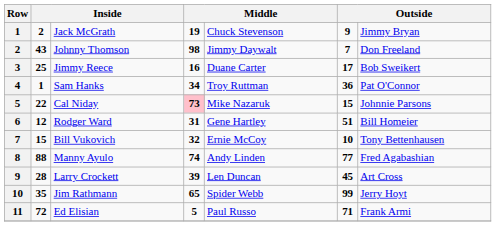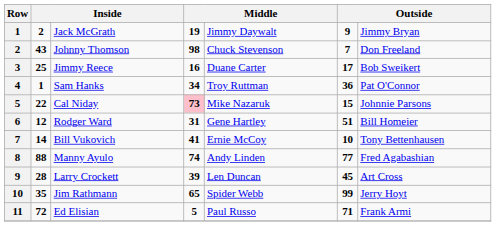 <table class="wikitable" style="font-size: 90%;">
 <tr>
 <th>Row</th>
 <th colspan=2 width="195">Inside</th>
 <th colspan=2 width="195">Middle</th>
 <th colspan=2 width="195">Outside</th>
 </tr>
 <tr>
 <th>1</th>
 <td align="center" width="20"><strong>2</strong></td>
 <td> <a href='#'>Jack McGrath</a></td>
 <td align="center" width="20"><strong>19</strong></td>
-<td> <a href='#'>Chuck Stevenson</a></td>
+<td> <a href='#'>Jimmy Daywalt</a></td>
 <td align="center" width="20"><strong>9</strong></td>
 <td> <a href='#'>Jimmy Bryan</a></td>
 </tr>
 <tr>
 <th>2</th>
 <td align="center" width="20"><strong>43</strong></td>
 <td> <a href='#'>Johnny Thomson</a></td>
 <td align="center" width="20"><strong>98</strong></td>
-<td> <a href='#'>Jimmy Daywalt</a></td>
+<td> <a href='#'>Chuck Stevenson</a></td>
 <td align="center" width="20"><strong>7</strong></td>
 <td> <a href='#'>Don Freeland</a></td>
 </tr>
 <tr>
 <th>3</th>
 <td align="center" width="20"><strong>25</strong></td>
 <td> <a href='#'>Jimmy Reece</a></td>
 <td align="center" width="20"><strong>16</strong></td>
 <td> <a href='#'>Duane Carter</a></td>
 <td align="center" width="20"><strong>17</strong></td>
 <td> <a href='#'>Bob Sweikert</a></td>
 </tr>
 <tr>
 <th>4</th>
 <td align="center" width="20"><strong>1</strong></td>
 <td> <a href='#'>Sam Hanks</a></td>
 <td align="center" width="20"><strong>34</strong></td>
 <td> <a href='#'>Troy Ruttman</a>  <strong></strong></td>
 <td align="center" width="20"><strong>36</strong></td>
 <td> <a href='#'>Pat O'Connor</a> <strong></strong></td>
 </tr>
 <tr>
 <th>5</th>
 <td align="center" width="20"><strong>22</strong></td>
 <td> <a href='#'>Cal Niday</a></td>
 <td align="center" width="20" style="background: pink;"><strong>73</strong></td>
 <td> <a href='#'>Mike Nazaruk</a></td>
 <td align="center" width="20"><strong>15</strong></td>
 <td> <a href='#'>Johnnie Parsons</a> <strong></strong></td>
 </tr>
 <tr>
 <th>6</th>
 <td align="center" width="20"><strong>12</strong></td>
 <td> <a href='#'>Rodger Ward</a></td>
 <td align="center" width="20"><strong>31</strong></td>
 <td> <a href='#'>Gene Hartley</a></td>
 <td align="center" width="20"><strong>51</strong></td>
 <td> <a href='#'>Bill Homeier</a> <strong></strong></td>
 </tr>
 <tr>
 <th>7</th>
-<td align="center" width="20"><strong>15</strong></td>
+<td align="center" width="20"><strong>14</strong></td>
 <td> <a href='#'>Bill Vukovich</a> <strong></strong></td>
-<td align="center" width="20"><strong>32</strong></td>
+<td align="center" width="20"><strong>41</strong></td>
 <td> <a href='#'>Ernie McCoy</a></td>
 <td align="center" width="20"><strong>10</strong></td>
 <td> <a href='#'>Tony Bettenhausen</a></td>
 </tr>
 <tr>
 <th>8</th>
 <td align="center" width="20"><strong>88</strong></td>
 <td> <a href='#'>Manny Ayulo</a></td>
 <td align="center" width="20"><strong>74</strong></td>
 <td> <a href='#'>Andy Linden</a></td>
 <td align="center" width="20"><strong>77</strong></td>
 <td> <a href='#'>Fred Agabashian</a></td>
 </tr>
 <tr>
 <th>9</th>
 <td align="center" width="20"><strong>28</strong></td>
 <td> <a href='#'>Larry Crockett</a> <strong></strong></td>
 <td align="center" width="20"><strong>39</strong></td>
 <td> <a href='#'>Len Duncan</a> <strong></strong></td>
 <td align="center" width="20"><strong>45</strong></td>
 <td> <a href='#'>Art Cross</a></td>
 </tr>
 <tr>
 <th>10</th>
 <td align="center" width="20"><strong>35</strong></td>
 <td> <a href='#'>Jim Rathmann</a></td>
 <td align="center" width="20"><strong>65</strong></td>
 <td> <a href='#'>Spider Webb</a></td>
 <td align="center" width="20"><strong>99</strong></td>
 <td> <a href='#'>Jerry Hoyt</a></td>
 </tr>
 <tr>
 <th>11</th>
 <td align="center" width="20"><strong>72</strong></td>
 <td> <a href='#'>Ed Elisian</a> <strong></strong></td>
 <td align="center" width="20"><strong>5</strong></td>
 <td> <a href='#'>Paul Russo</a></td>
 <td align="center" width="20"><strong>71</strong></td>
 <td> <a href='#'>Frank Armi</a> <strong></strong></td>
 </tr>
 <tr>
 </tr>
 </table>
